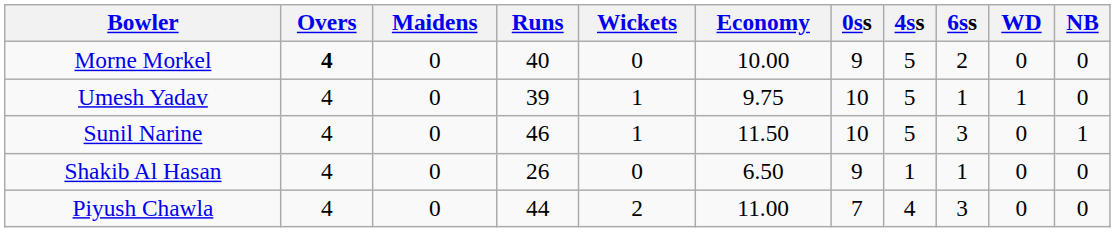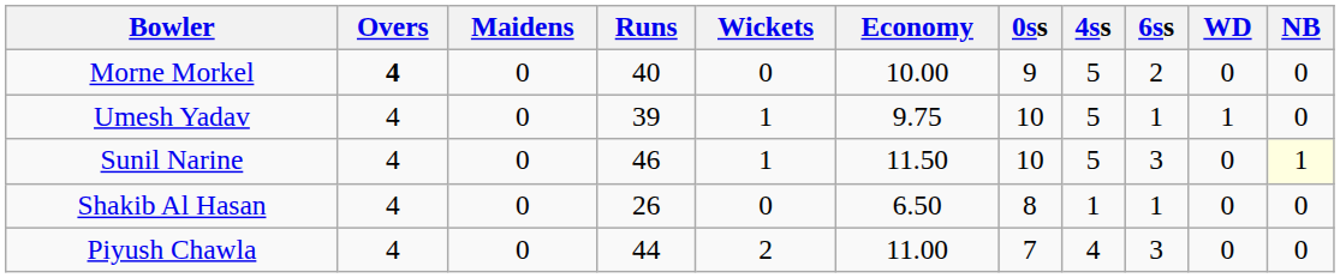 <table border="1" cellpadding="1" cellspacing="0" style="border: gray solid 1px; border-collapse: collapse; text-align: center; width: 60%;" class=wikitable>
 <tr>
 <th width="25%"><a href='#'>Bowler</a></th>
 <th><a href='#'>Overs</a></th>
 <th><a href='#'>Maidens</a></th>
 <th><a href='#'>Runs</a></th>
 <th><a href='#'>Wickets</a></th>
 <th><a href='#'>Economy</a></th>
 <th><a href='#'>0s</a>s</th>
 <th><a href='#'>4s</a>s</th>
 <th><a href='#'>6s</a>s</th>
 <th><a href='#'>WD</a></th>
 <th><a href='#'>NB</a></th>
 </tr>
 <tr>
 <td><a href='#'>Morne Morkel</a></td>
 <td><strong>4</strong></td>
 <td>0</td>
 <td>40</td>
 <td>0</td>
 <td>10.00</td>
 <td>9</td>
 <td>5</td>
 <td>2</td>
 <td>0</td>
 <td>0</td>
 </tr>
 <tr>
 <td><a href='#'>Umesh Yadav</a></td>
 <td>4</td>
 <td>0</td>
 <td>39</td>
 <td>1</td>
 <td>9.75</td>
 <td>10</td>
 <td>5</td>
 <td>1</td>
 <td>1</td>
 <td>0</td>
 </tr>
 <tr>
 <td><a href='#'>Sunil Narine</a></td>
 <td>4</td>
 <td>0</td>
 <td>46</td>
 <td>1</td>
 <td>11.50</td>
 <td>10</td>
 <td>5</td>
 <td>3</td>
 <td>0</td>
-<td>1</td>
+<td style="background: lightyellow;">1</td>
 </tr>
 <tr>
 <td><a href='#'>Shakib Al Hasan</a></td>
 <td>4</td>
 <td>0</td>
 <td>26</td>
 <td>0</td>
 <td>6.50</td>
-<td>9</td>
+<td>8</td>
 <td>1</td>
 <td>1</td>
 <td>0</td>
 <td>0</td>
 </tr>
 <tr>
 <td><a href='#'>Piyush Chawla</a></td>
 <td>4</td>
 <td>0</td>
 <td>44</td>
 <td>2</td>
 <td>11.00</td>
 <td>7</td>
 <td>4</td>
 <td>3</td>
 <td>0</td>
 <td>0</td>
 </tr>
 </table>
